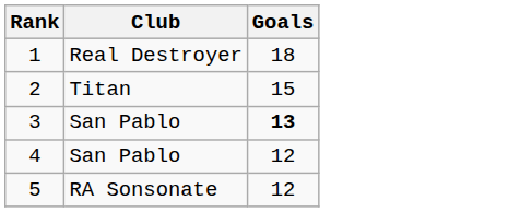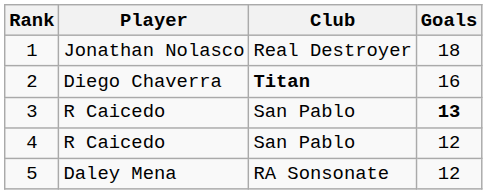 <table class="wikitable" style="text-align:center">
 <tr>
 <th>Rank</th>
+<th>Player</th>
 <th>Club</th>
 <th>Goals</th>
 </tr>
 <tr>
 <td>1</td>
+<td align="left"> Jonathan Nolasco</td>
 <td align="left">Real Destroyer</td>
 <td>18</td>
 </tr>
 <tr>
 <td>2</td>
-<td align="left">Titan</td>
-<td>15</td>
+<td align="left"> Diego Chaverra</td>
+<td align="left"><strong>Titan</strong></td>
+<td>16</td>
 </tr>
 <tr>
 <td>3</td>
+<td align="left"> R Caicedo</td>
 <td align="left">San Pablo</td>
 <td><strong>13</strong></td>
 </tr>
 <tr>
 <td>4</td>
+<td align="left"> R Caicedo</td>
 <td align="left">San Pablo</td>
 <td>12</td>
 </tr>
 <tr>
 <td>5</td>
+<td align="left"> Daley Mena</td>
 <td align="left">RA Sonsonate</td>
 <td>12</td>
 </tr>
 </table>
